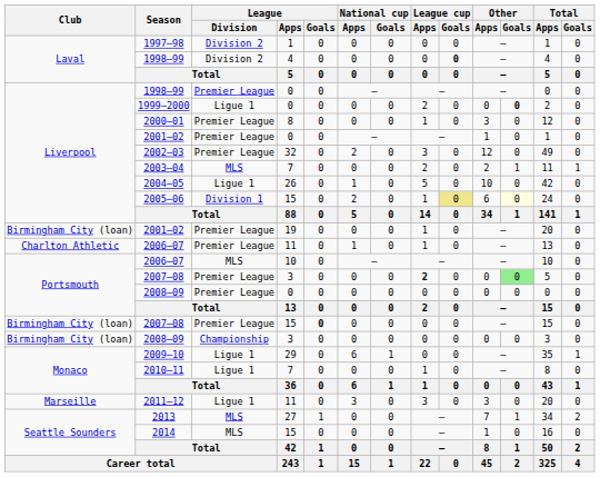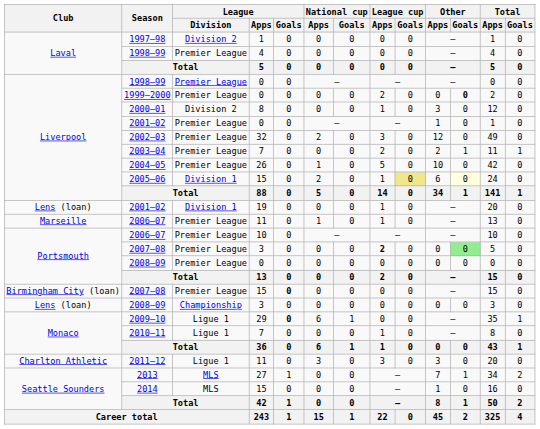 <table class="wikitable" style="text-align:center;">
 <tr>
 <th rowspan="2">Club</th>
 <th rowspan="2">Season</th>
 <th colspan="3">League</th>
 <th colspan="2">National cup</th>
 <th colspan="2">League cup</th>
 <th colspan="2">Other</th>
 <th colspan="2">Total</th>
 </tr>
 <tr>
 <th>Division</th>
 <th>Apps</th>
 <th>Goals</th>
 <th>Apps</th>
 <th>Goals</th>
 <th>Apps</th>
 <th>Goals</th>
 <th>Apps</th>
 <th>Goals</th>
 <th>Apps</th>
 <th>Goals</th>
 </tr>
 <tr>
 <td rowspan="3"><a href='#'>Laval</a></td>
 <td><a href='#'>1997–98</a></td>
 <td><a href='#'>Division 2</a></td>
 <td>1</td>
 <td>0</td>
 <td>0</td>
 <td>0</td>
 <td>0</td>
 <td>0</td>
 <td colspan="2">—</td>
 <td>1</td>
 <td>0</td>
 </tr>
 <tr>
 <td><a href='#'>1998–99</a></td>
-<td>Division 2</td>
+<td>Premier League</td>
 <td>4</td>
 <td>0</td>
 <td>0</td>
 <td>0</td>
 <td>0</td>
-<td><strong>0</strong></td>
+<td>0</td>
 <td colspan="2">—</td>
 <td>4</td>
 <td>0</td>
 </tr>
 <tr>
 <th colspan="2">Total</th>
 <th>5</th>
 <th>0</th>
 <th>0</th>
 <th>0</th>
 <th>0</th>
 <th>0</th>
 <th colspan="2">—</th>
 <th>5</th>
 <th>0</th>
 </tr>
 <tr>
 <td rowspan="9"><a href='#'>Liverpool</a></td>
 <td><a href='#'>1998–99</a></td>
 <td><a href='#'>Premier League</a></td>
 <td>0</td>
 <td>0</td>
 <td colspan="2">—</td>
 <td colspan="2">—</td>
 <td colspan="2">—</td>
 <td>0</td>
 <td>0</td>
 </tr>
 <tr>
 <td><a href='#'>1999–2000</a></td>
-<td>Ligue 1</td>
+<td>Premier League</td>
 <td>0</td>
 <td>0</td>
 <td>0</td>
 <td>0</td>
 <td>2</td>
 <td>0</td>
 <td>0</td>
 <td><strong>0</strong></td>
 <td>2</td>
 <td>0</td>
 </tr>
 <tr>
 <td><a href='#'>2000–01</a></td>
-<td>Premier League</td>
+<td>Division 2</td>
 <td>8</td>
 <td>0</td>
 <td>0</td>
 <td>0</td>
 <td>1</td>
 <td>0</td>
 <td>3</td>
 <td>0</td>
 <td>12</td>
 <td>0</td>
 </tr>
 <tr>
 <td><a href='#'>2001–02</a></td>
 <td>Premier League</td>
 <td>0</td>
 <td>0</td>
 <td colspan="2">—</td>
 <td colspan="2">—</td>
 <td>1</td>
 <td>0</td>
 <td>1</td>
 <td>0</td>
 </tr>
 <tr>
 <td><a href='#'>2002–03</a></td>
 <td>Premier League</td>
 <td>32</td>
 <td>0</td>
 <td>2</td>
 <td>0</td>
 <td>3</td>
 <td>0</td>
 <td>12</td>
 <td>0</td>
 <td>49</td>
 <td>0</td>
 </tr>
 <tr>
 <td><a href='#'>2003–04</a></td>
-<td><a href='#'>MLS</a></td>
+<td>Premier League</td>
 <td>7</td>
 <td>0</td>
 <td>0</td>
 <td>0</td>
 <td>2</td>
 <td>0</td>
 <td>2</td>
 <td>1</td>
 <td>11</td>
 <td>1</td>
 </tr>
 <tr>
 <td><a href='#'>2004–05</a></td>
-<td>Ligue 1</td>
+<td>Premier League</td>
 <td>26</td>
 <td>0</td>
 <td>1</td>
 <td>0</td>
 <td>5</td>
 <td>0</td>
 <td>10</td>
 <td>0</td>
 <td>42</td>
 <td>0</td>
 </tr>
 <tr>
 <td><a href='#'>2005–06</a></td>
 <td><a href='#'>Division 1</a></td>
 <td>15</td>
 <td>0</td>
 <td>2</td>
 <td>0</td>
 <td>1</td>
 <td style="background: khaki;">0</td>
 <td>6</td>
 <td style="background: lightyellow;">0</td>
 <td>24</td>
 <td>0</td>
 </tr>
 <tr>
 <th colspan="2">Total</th>
 <th>88</th>
 <th>0</th>
 <th>5</th>
 <th>0</th>
 <th>14</th>
 <th>0</th>
 <th>34</th>
 <th>1</th>
 <th>141</th>
 <th>1</th>
 </tr>
 <tr>
-<td><a href='#'>Birmingham City</a> (loan)</td>
+<td><a href='#'>Lens</a> (loan)</td>
 <td><a href='#'>2001–02</a></td>
-<td>Premier League</td>
+<td><a href='#'>Division 1</a></td>
 <td>19</td>
 <td>0</td>
 <td>0</td>
 <td>0</td>
 <td>1</td>
 <td>0</td>
 <td colspan="2">—</td>
 <td>20</td>
 <td>0</td>
 </tr>
 <tr>
-<td><a href='#'>Charlton Athletic</a></td>
+<td><a href='#'>Marseille</a></td>
 <td><a href='#'>2006–07</a></td>
 <td>Premier League</td>
 <td>11</td>
 <td>0</td>
 <td>1</td>
 <td>0</td>
 <td>1</td>
 <td>0</td>
 <td colspan="2">—</td>
 <td>13</td>
 <td>0</td>
 </tr>
 <tr>
 <td rowspan="4"><a href='#'>Portsmouth</a></td>
 <td><a href='#'>2006–07</a></td>
-<td>MLS</td>
+<td>Premier League</td>
 <td>10</td>
 <td>0</td>
 <td colspan="2">—</td>
 <td colspan="2">—</td>
 <td colspan="2">—</td>
 <td>10</td>
 <td>0</td>
 </tr>
 <tr>
 <td><a href='#'>2007–08</a></td>
 <td>Premier League</td>
 <td>3</td>
 <td>0</td>
 <td>0</td>
 <td>0</td>
 <td><strong>2</strong></td>
 <td>0</td>
 <td>0</td>
 <td style="background: lightgreen;">0</td>
 <td>5</td>
 <td>0</td>
 </tr>
 <tr>
 <td><a href='#'>2008–09</a></td>
 <td>Premier League</td>
 <td>0</td>
 <td>0</td>
 <td>0</td>
 <td>0</td>
 <td>0</td>
 <td>0</td>
 <td>0</td>
 <td>0</td>
 <td>0</td>
 <td>0</td>
 </tr>
 <tr>
 <th colspan="2">Total</th>
 <th>13</th>
 <th>0</th>
 <th>0</th>
 <th>0</th>
 <th>2</th>
 <th>0</th>
 <th colspan="2">—</th>
 <th>15</th>
 <th>0</th>
 </tr>
 <tr>
 <td><a href='#'>Birmingham City</a> (loan)</td>
 <td><a href='#'>2007–08</a></td>
 <td>Premier League</td>
 <td>15</td>
 <td><strong>0</strong></td>
 <td>0</td>
 <td>0</td>
 <td>0</td>
 <td>0</td>
 <td colspan="2">—</td>
 <td>15</td>
 <td>0</td>
 </tr>
 <tr>
-<td><a href='#'>Birmingham City</a> (loan)</td>
+<td><a href='#'>Lens</a> (loan)</td>
 <td><a href='#'>2008–09</a></td>
 <td><a href='#'>Championship</a></td>
 <td>3</td>
 <td>0</td>
 <td>0</td>
 <td>0</td>
 <td>0</td>
 <td>0</td>
 <td>0</td>
 <td>0</td>
 <td>3</td>
 <td>0</td>
 </tr>
 <tr>
 <td rowspan="3"><a href='#'>Monaco</a></td>
 <td><a href='#'>2009–10</a></td>
 <td>Ligue 1</td>
 <td>29</td>
-<td>0</td>
+<td><strong>0</strong></td>
 <td>6</td>
 <td>1</td>
 <td>0</td>
 <td>0</td>
 <td colspan="2">—</td>
 <td>35</td>
 <td>1</td>
 </tr>
 <tr>
 <td><a href='#'>2010–11</a></td>
 <td>Ligue 1</td>
 <td>7</td>
 <td>0</td>
 <td>0</td>
 <td>0</td>
 <td>1</td>
 <td>0</td>
 <td colspan="2">—</td>
 <td>8</td>
 <td>0</td>
 </tr>
 <tr>
 <th colspan="2">Total</th>
 <th>36</th>
 <th>0</th>
 <th>6</th>
 <th>1</th>
 <th>1</th>
 <th>0</th>
 <th>0</th>
 <th>0</th>
 <th>43</th>
 <th>1</th>
 </tr>
 <tr>
-<td><a href='#'>Marseille</a></td>
+<td><a href='#'>Charlton Athletic</a></td>
 <td><a href='#'>2011–12</a></td>
 <td>Ligue 1</td>
 <td>11</td>
 <td>0</td>
 <td>3</td>
 <td>0</td>
 <td>3</td>
 <td>0</td>
 <td>3</td>
 <td>0</td>
 <td>20</td>
 <td>0</td>
 </tr>
 <tr>
 <td rowspan="3"><a href='#'>Seattle Sounders</a></td>
 <td><a href='#'>2013</a></td>
 <td><a href='#'>MLS</a></td>
 <td>27</td>
 <td>1</td>
 <td>0</td>
 <td>0</td>
 <td colspan="2">—</td>
 <td>7</td>
 <td>1</td>
 <td>34</td>
 <td>2</td>
 </tr>
 <tr>
 <td><a href='#'>2014</a></td>
 <td>MLS</td>
 <td>15</td>
 <td>0</td>
 <td>0</td>
 <td>0</td>
 <td colspan="2">—</td>
 <td>1</td>
 <td>0</td>
 <td>16</td>
 <td>0</td>
 </tr>
 <tr>
 <th colspan="2">Total</th>
 <th>42</th>
 <th>1</th>
 <th>0</th>
 <th>0</th>
 <th colspan="2">—</th>
 <th>8</th>
 <th>1</th>
 <th>50</th>
 <th>2</th>
 </tr>
 <tr>
 <th colspan="3">Career total</th>
 <th>243</th>
 <th>1</th>
 <th>15</th>
 <th>1</th>
 <th>22</th>
 <th>0</th>
 <th>45</th>
 <th>2</th>
 <th>325</th>
 <th>4</th>
 </tr>
 </table>
